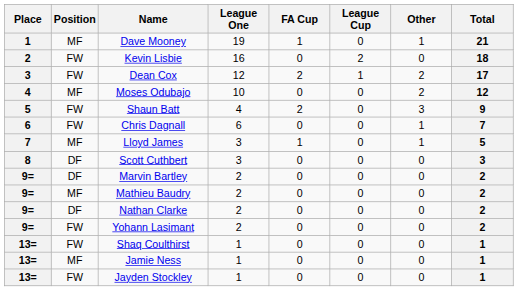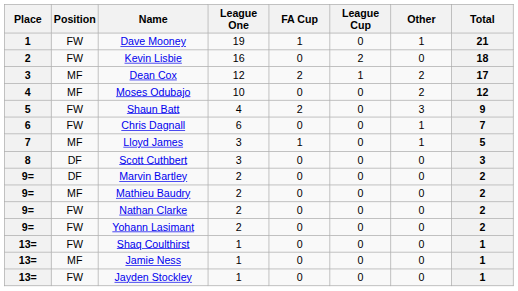 <table class="wikitable" style="font-size: 95%; text-align: center">
 <tr>
 <th width=60>Place</th>
 <th width=60>Position</th>
 <th width=150>Name</th>
 <th width=80>League One</th>
 <th width=80>FA Cup</th>
 <th width=80>League Cup</th>
 <th width=80>Other</th>
 <th width=80>Total</th>
 </tr>
 <tr>
 <th>1</th>
-<td>MF</td>
+<td>FW</td>
 <td><a href='#'>Dave Mooney</a></td>
 <td>19</td>
 <td>1</td>
 <td>0</td>
 <td>1</td>
 <th>21</th>
 </tr>
 <tr>
 <th>2</th>
 <td>FW</td>
 <td><a href='#'>Kevin Lisbie</a></td>
 <td>16</td>
 <td>0</td>
 <td>2</td>
 <td>0</td>
 <th>18</th>
 </tr>
 <tr>
 <th>3</th>
-<td>FW</td>
+<td>MF</td>
 <td><a href='#'>Dean Cox</a></td>
 <td>12</td>
 <td>2</td>
 <td>1</td>
 <td>2</td>
 <th>17</th>
 </tr>
 <tr>
 <th>4</th>
 <td>MF</td>
 <td><a href='#'>Moses Odubajo</a></td>
 <td>10</td>
 <td>0</td>
 <td>0</td>
 <td>2</td>
 <th>12</th>
 </tr>
 <tr>
 <th>5</th>
 <td>FW</td>
 <td><a href='#'>Shaun Batt</a></td>
 <td>4</td>
 <td>2</td>
 <td>0</td>
 <td>3</td>
 <th>9</th>
 </tr>
 <tr>
 <th>6</th>
 <td>FW</td>
 <td><a href='#'>Chris Dagnall</a></td>
 <td>6</td>
 <td>0</td>
 <td>0</td>
 <td>1</td>
 <th>7</th>
 </tr>
 <tr>
 <th>7</th>
 <td>MF</td>
 <td><a href='#'>Lloyd James</a></td>
 <td>3</td>
 <td>1</td>
 <td>0</td>
 <td>1</td>
 <th>5</th>
 </tr>
 <tr>
 <th>8</th>
 <td>DF</td>
 <td><a href='#'>Scott Cuthbert</a></td>
 <td>3</td>
 <td>0</td>
 <td>0</td>
 <td>0</td>
 <th>3</th>
 </tr>
 <tr>
 <th>9=</th>
 <td>DF</td>
 <td><a href='#'>Marvin Bartley</a></td>
 <td>2</td>
 <td>0</td>
 <td>0</td>
 <td>0</td>
 <th>2</th>
 </tr>
 <tr>
 <th>9=</th>
 <td>MF</td>
 <td><a href='#'>Mathieu Baudry</a></td>
 <td>2</td>
 <td>0</td>
 <td>0</td>
 <td>0</td>
 <th>2</th>
 </tr>
 <tr>
 <th>9=</th>
-<td>DF</td>
+<td>FW</td>
 <td><a href='#'>Nathan Clarke</a></td>
 <td>2</td>
 <td>0</td>
 <td>0</td>
 <td>0</td>
 <th>2</th>
 </tr>
 <tr>
 <th>9=</th>
 <td>FW</td>
 <td><a href='#'>Yohann Lasimant</a></td>
 <td>2</td>
 <td>0</td>
 <td>0</td>
 <td>0</td>
 <th>2</th>
 </tr>
 <tr>
 <th>13=</th>
 <td>FW</td>
 <td><a href='#'>Shaq Coulthirst</a></td>
 <td>1</td>
 <td>0</td>
 <td>0</td>
 <td>0</td>
 <th>1</th>
 </tr>
 <tr>
 <th>13=</th>
 <td>MF</td>
 <td><a href='#'>Jamie Ness</a></td>
 <td>1</td>
 <td>0</td>
 <td>0</td>
 <td>0</td>
 <th>1</th>
 </tr>
 <tr>
 <th>13=</th>
 <td>FW</td>
 <td><a href='#'>Jayden Stockley</a></td>
 <td>1</td>
 <td>0</td>
 <td>0</td>
 <td>0</td>
 <th>1</th>
 </tr>
 </table>
